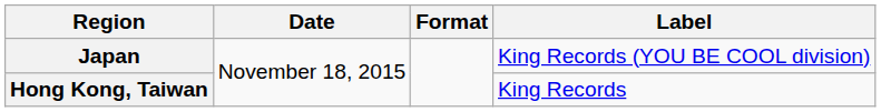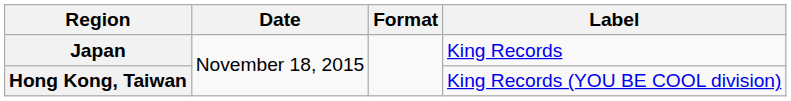 <table class="wikitable plainrowheaders">
 <tr>
 <th>Region</th>
 <th>Date</th>
 <th>Format</th>
 <th>Label</th>
 </tr>
 <tr>
 <th scope="row">Japan</th>
 <td rowspan="2">November 18, 2015</td>
 <td rowspan="2"></td>
-<td><a href='#'>King Records (YOU BE COOL division)</a></td>
+<td><a href='#'>King Records</a></td>
 </tr>
 <tr>
 <th scope="row">Hong Kong, Taiwan</th>
-<td><a href='#'>King Records</a></td>
+<td><a href='#'>King Records (YOU BE COOL division)</a></td>
 </tr>
 </table>
